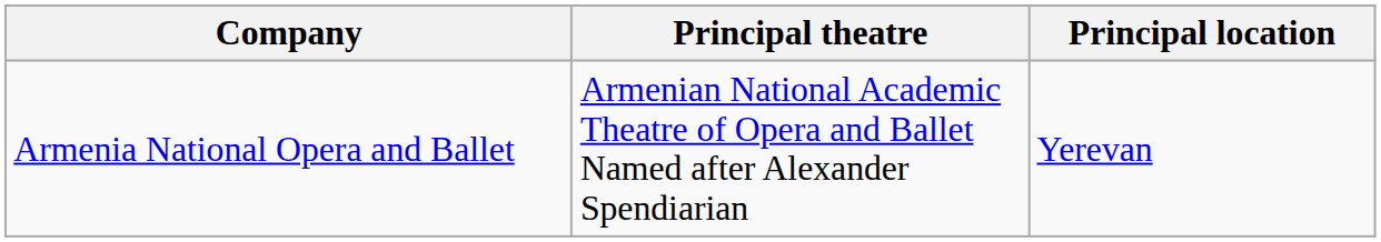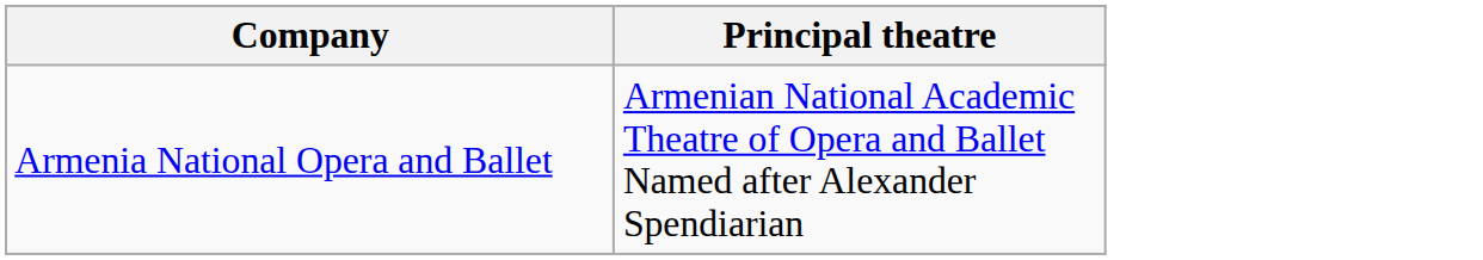 <table class="wikitable">
 <tr>
 <th width=250>Company</th>
 <th width=200>Principal theatre</th>
-<th width=150>Principal location</th>
 </tr>
 <tr>
 <td><a href='#'>Armenia National Opera and Ballet</a></td>
 <td><a href='#'>Armenian National Academic Theatre of Opera and Ballet</a><br> Named after Alexander Spendiarian</td>
-<td><a href='#'>Yerevan</a></td>
 </tr>
 </table>
